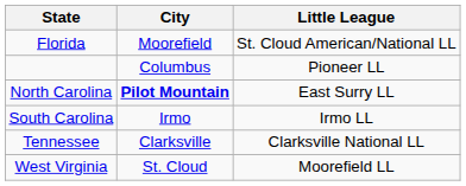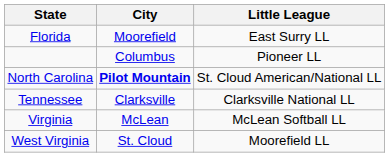 <table class="wikitable">
 <tr>
 <th>State</th>
 <th>City</th>
 <th>Little League</th>
 </tr>
 <tr>
 <td align=center> <a href='#'>Florida</a></td>
 <td align=center><a href='#'>Moorefield</a></td>
-<td align=center>St. Cloud American/National LL</td>
+<td align=center>East Surry LL</td>
 </tr>
 <tr>
 <td align=center></td>
 <td align=center><a href='#'>Columbus</a></td>
 <td align=center>Pioneer LL</td>
 </tr>
 <tr>
 <td align=center> <a href='#'>North Carolina</a></td>
 <td align=center><strong><a href='#'>Pilot Mountain</a></strong></td>
-<td align=center>East Surry LL</td>
-</tr>
-<tr>
-<td align=center> <a href='#'>South Carolina</a></td>
-<td align=center><a href='#'>Irmo</a></td>
-<td align=center>Irmo LL</td>
+<td align=center>St. Cloud American/National LL</td>
 </tr>
 <tr>
 <td align=center> <a href='#'>Tennessee</a></td>
 <td align=center><a href='#'>Clarksville</a></td>
 <td align=center>Clarksville National LL</td>
 </tr>
 <tr>
+<td align=center> <a href='#'>Virginia</a></td>
+<td align=center><a href='#'>McLean</a></td>
+<td align=center>McLean Softball LL</td>
+</tr>
+<tr>
 <td align=center> <a href='#'>West Virginia</a></td>
 <td align=center><a href='#'>St. Cloud</a></td>
 <td align=center>Moorefield LL</td>
 </tr>
 </table>
